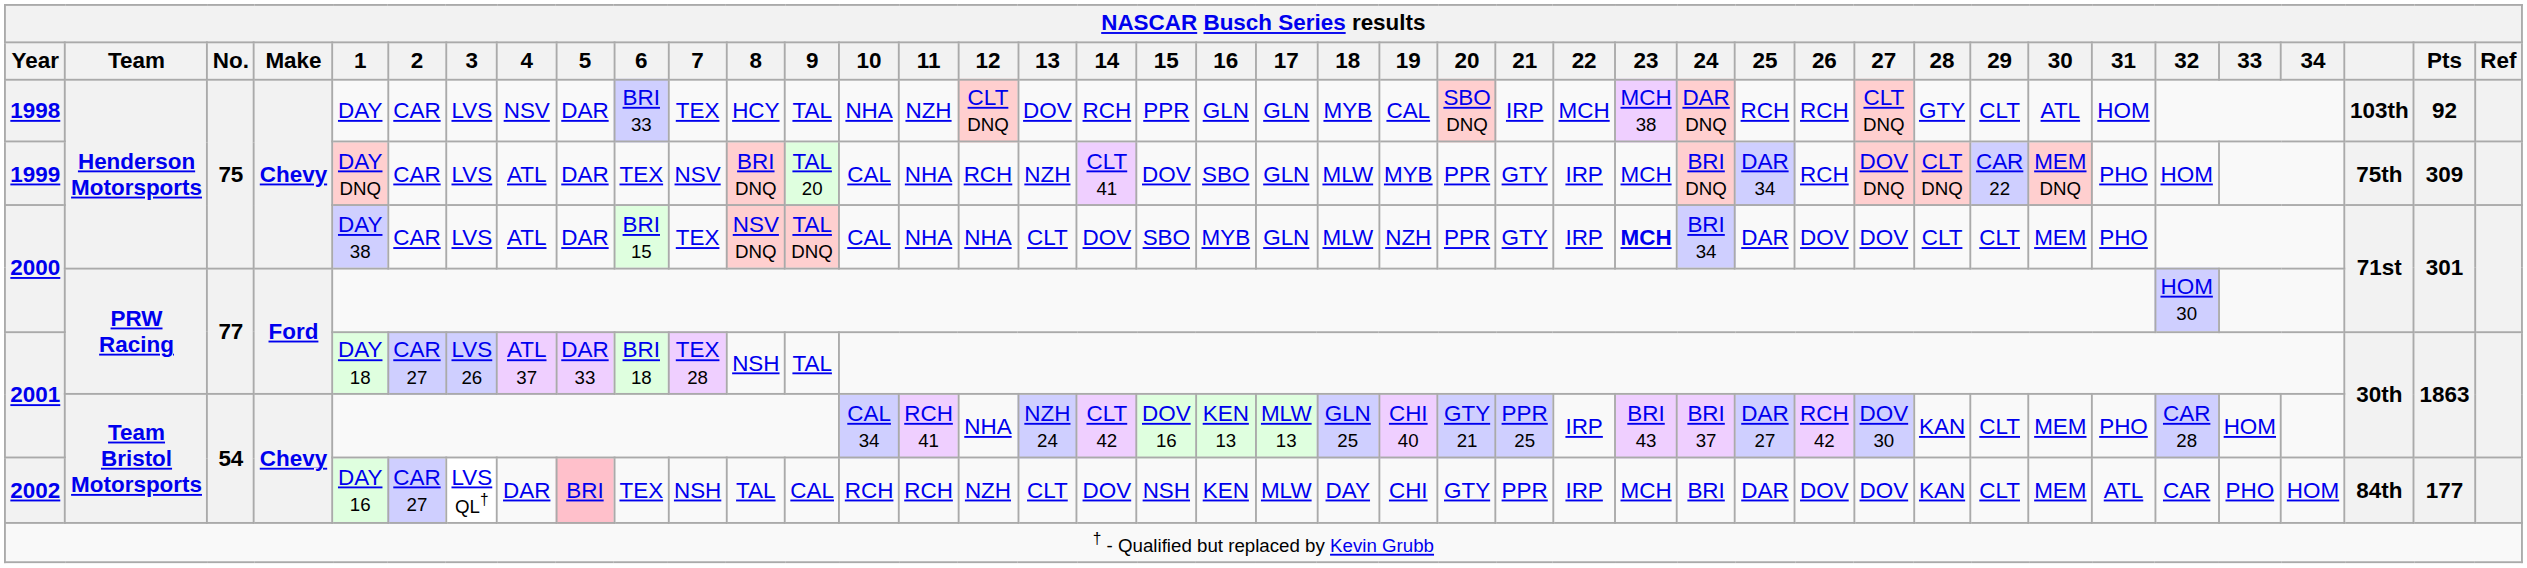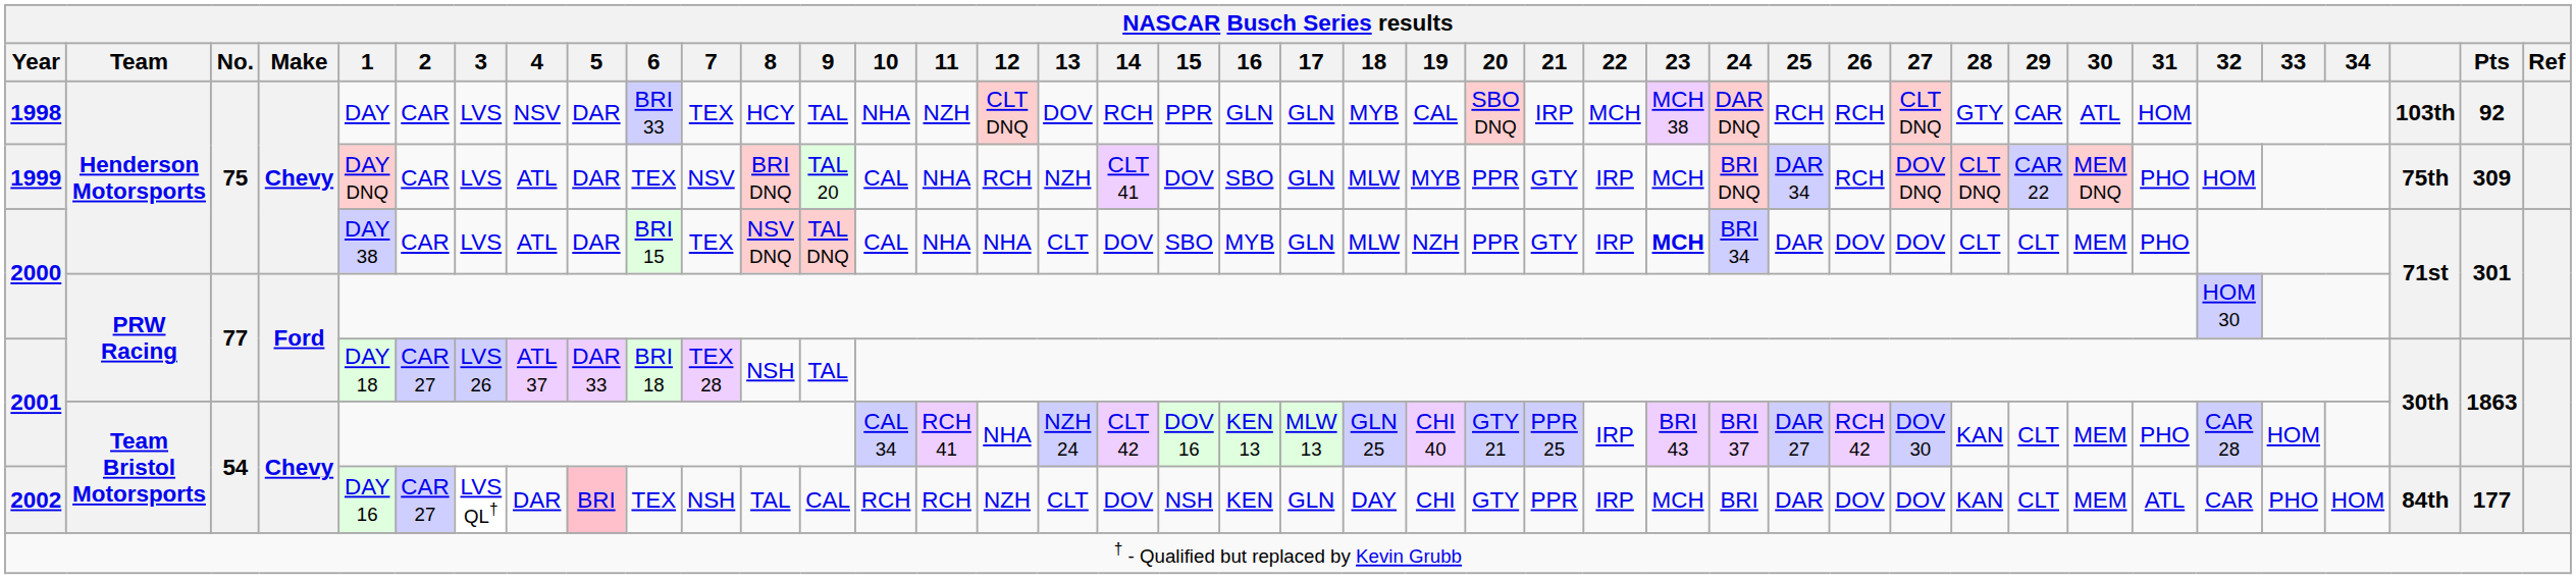 <table class="wikitable" style="text-align:center; font-size:75%">
 <tr>
 <th colspan=42><a href='#'>NASCAR</a> <a href='#'>Busch Series</a> results</th>
 </tr>
 <tr>
 <th>Year</th>
 <th>Team</th>
 <th>No.</th>
 <th>Make</th>
 <th>1</th>
 <th>2</th>
 <th>3</th>
 <th>4</th>
 <th>5</th>
 <th>6</th>
 <th>7</th>
 <th>8</th>
 <th>9</th>
 <th>10</th>
 <th>11</th>
 <th>12</th>
 <th>13</th>
 <th>14</th>
 <th>15</th>
 <th>16</th>
 <th>17</th>
 <th>18</th>
 <th>19</th>
 <th>20</th>
 <th>21</th>
 <th>22</th>
 <th>23</th>
 <th>24</th>
 <th>25</th>
 <th>26</th>
 <th>27</th>
 <th>28</th>
 <th>29</th>
 <th>30</th>
 <th>31</th>
 <th>32</th>
 <th>33</th>
 <th>34</th>
 <th></th>
 <th>Pts</th>
 <th>Ref</th>
 </tr>
 <tr>
 <th><a href='#'>1998</a></th>
 <th rowspan=3><a href='#'>Henderson Motorsports</a></th>
 <th rowspan=3>75</th>
 <th rowspan=3><a href='#'>Chevy</a></th>
 <td><a href='#'>DAY</a></td>
 <td><a href='#'>CAR</a></td>
 <td><a href='#'>LVS</a></td>
 <td><a href='#'>NSV</a></td>
 <td><a href='#'>DAR</a></td>
 <td style="background:#CFCFFF;"><a href='#'>BRI</a><br><small>33</small></td>
 <td><a href='#'>TEX</a></td>
 <td><a href='#'>HCY</a></td>
 <td><a href='#'>TAL</a></td>
 <td><a href='#'>NHA</a></td>
 <td><a href='#'>NZH</a></td>
 <td style="background:#FFCFCF;"><a href='#'>CLT</a><br><small>DNQ</small></td>
 <td><a href='#'>DOV</a></td>
 <td><a href='#'>RCH</a></td>
 <td><a href='#'>PPR</a></td>
 <td><a href='#'>GLN</a></td>
 <td><a href='#'>GLN</a></td>
 <td><a href='#'>MYB</a></td>
 <td><a href='#'>CAL</a></td>
 <td style="background:#FFCFCF;"><a href='#'>SBO</a><br><small>DNQ</small></td>
 <td><a href='#'>IRP</a></td>
 <td><a href='#'>MCH</a></td>
 <td style="background:#EFCFFF;"><a href='#'>MCH</a><br><small>38</small></td>
 <td style="background:#FFCFCF;"><a href='#'>DAR</a><br><small>DNQ</small></td>
 <td><a href='#'>RCH</a></td>
 <td><a href='#'>RCH</a></td>
 <td style="background:#FFCFCF;"><a href='#'>CLT</a><br><small>DNQ</small></td>
 <td><a href='#'>GTY</a></td>
-<td><a href='#'>CLT</a></td>
+<td><a href='#'>CAR</a></td>
 <td><a href='#'>ATL</a></td>
 <td><a href='#'>HOM</a></td>
 <td colspan=3></td>
 <th>103th</th>
 <th>92</th>
 <th></th>
 </tr>
 <tr>
 <th><a href='#'>1999</a></th>
 <td style="background:#FFCFCF;"><a href='#'>DAY</a><br><small>DNQ</small></td>
 <td><a href='#'>CAR</a></td>
 <td><a href='#'>LVS</a></td>
 <td><a href='#'>ATL</a></td>
 <td><a href='#'>DAR</a></td>
 <td><a href='#'>TEX</a></td>
 <td><a href='#'>NSV</a></td>
 <td style="background:#FFCFCF;"><a href='#'>BRI</a><br><small>DNQ</small></td>
 <td style="background:#DFFFDF;"><a href='#'>TAL</a><br><small>20</small></td>
 <td><a href='#'>CAL</a></td>
 <td><a href='#'>NHA</a></td>
 <td><a href='#'>RCH</a></td>
 <td><a href='#'>NZH</a></td>
 <td style="background:#EFCFFF;"><a href='#'>CLT</a><br><small>41</small></td>
 <td><a href='#'>DOV</a></td>
 <td><a href='#'>SBO</a></td>
 <td><a href='#'>GLN</a></td>
 <td><a href='#'>MLW</a></td>
 <td><a href='#'>MYB</a></td>
 <td><a href='#'>PPR</a></td>
 <td><a href='#'>GTY</a></td>
 <td><a href='#'>IRP</a></td>
 <td><a href='#'>MCH</a></td>
 <td style="background:#FFCFCF;"><a href='#'>BRI</a><br><small>DNQ</small></td>
 <td style="background:#CFCFFF;"><a href='#'>DAR</a><br><small>34</small></td>
 <td><a href='#'>RCH</a></td>
 <td style="background:#FFCFCF;"><a href='#'>DOV</a><br><small>DNQ</small></td>
 <td style="background:#FFCFCF;"><a href='#'>CLT</a><br><small>DNQ</small></td>
 <td style="background:#CFCFFF;"><a href='#'>CAR</a><br><small>22</small></td>
 <td style="background:#FFCFCF;"><a href='#'>MEM</a><br><small>DNQ</small></td>
 <td><a href='#'>PHO</a></td>
 <td><a href='#'>HOM</a></td>
 <td colspan=2></td>
 <th>75th</th>
 <th>309</th>
 <th></th>
 </tr>
 <tr>
 <th rowspan=2><a href='#'>2000</a></th>
 <td style="background:#CFCFFF;"><a href='#'>DAY</a><br><small>38</small></td>
 <td><a href='#'>CAR</a></td>
 <td><a href='#'>LVS</a></td>
 <td><a href='#'>ATL</a></td>
 <td><a href='#'>DAR</a></td>
 <td style="background:#DFFFDF;"><a href='#'>BRI</a><br><small>15</small></td>
 <td><a href='#'>TEX</a></td>
 <td style="background:#FFCFCF;"><a href='#'>NSV</a><br><small>DNQ</small></td>
 <td style="background:#FFCFCF;"><a href='#'>TAL</a><br><small>DNQ</small></td>
 <td><a href='#'>CAL</a></td>
 <td><a href='#'>NHA</a></td>
 <td><a href='#'>NHA</a></td>
 <td><a href='#'>CLT</a></td>
 <td><a href='#'>DOV</a></td>
 <td><a href='#'>SBO</a></td>
 <td><a href='#'>MYB</a></td>
 <td><a href='#'>GLN</a></td>
 <td><a href='#'>MLW</a></td>
 <td><a href='#'>NZH</a></td>
 <td><a href='#'>PPR</a></td>
 <td><a href='#'>GTY</a></td>
 <td><a href='#'>IRP</a></td>
 <td><strong><a href='#'>MCH</a></strong></td>
 <td style="background:#CFCFFF;"><a href='#'>BRI</a><br><small>34</small></td>
 <td><a href='#'>DAR</a></td>
 <td><a href='#'>DOV</a></td>
 <td><a href='#'>DOV</a></td>
 <td><a href='#'>CLT</a></td>
 <td><a href='#'>CLT</a></td>
 <td><a href='#'>MEM</a></td>
 <td><a href='#'>PHO</a></td>
 <td colspan=3></td>
 <th rowspan=2>71st</th>
 <th rowspan=2>301</th>
 <th rowspan=2></th>
 </tr>
 <tr>
 <th rowspan=2><a href='#'>PRW Racing</a></th>
 <th rowspan=2>77</th>
 <th rowspan=2><a href='#'>Ford</a></th>
 <td colspan=31></td>
 <td style="background:#CFCFFF;"><a href='#'>HOM</a><br><small>30</small></td>
 <td colspan=2></td>
 </tr>
 <tr>
 <th rowspan=2><a href='#'>2001</a></th>
 <td style="background:#DFFFDF;"><a href='#'>DAY</a><br><small>18</small></td>
 <td style="background:#CFCFFF;"><a href='#'>CAR</a><br><small>27</small></td>
 <td style="background:#CFCFFF;"><a href='#'>LVS</a><br><small>26</small></td>
 <td style="background:#EFCFFF;"><a href='#'>ATL</a><br><small>37</small></td>
 <td style="background:#EFCFFF;"><a href='#'>DAR</a><br><small>33</small></td>
 <td style="background:#DFFFDF;"><a href='#'>BRI</a><br><small>18</small></td>
 <td style="background:#EFCFFF;"><a href='#'>TEX</a><br><small>28</small></td>
 <td><a href='#'>NSH</a></td>
 <td><a href='#'>TAL</a></td>
 <td colspan=25></td>
 <th rowspan=2>30th</th>
 <th rowspan=2>1863</th>
 <th rowspan=2></th>
 </tr>
 <tr>
 <th rowspan=2><a href='#'>Team Bristol Motorsports</a></th>
 <th rowspan=2>54</th>
 <th rowspan=2><a href='#'>Chevy</a></th>
 <td colspan=9></td>
 <td style="background:#CFCFFF;"><a href='#'>CAL</a><br><small>34</small></td>
 <td style="background:#EFCFFF;"><a href='#'>RCH</a><br><small>41</small></td>
 <td><a href='#'>NHA</a></td>
 <td style="background:#CFCFFF;"><a href='#'>NZH</a><br><small>24</small></td>
 <td style="background:#EFCFFF;"><a href='#'>CLT</a><br><small>42</small></td>
 <td style="background:#DFFFDF;"><a href='#'>DOV</a><br><small>16</small></td>
 <td style="background:#DFFFDF;"><a href='#'>KEN</a><br><small>13</small></td>
 <td style="background:#DFFFDF;"><a href='#'>MLW</a><br><small>13</small></td>
 <td style="background:#CFCFFF;"><a href='#'>GLN</a><br><small>25</small></td>
 <td style="background:#EFCFFF;"><a href='#'>CHI</a><br><small>40</small></td>
 <td style="background:#CFCFFF;"><a href='#'>GTY</a><br><small>21</small></td>
 <td style="background:#CFCFFF;"><a href='#'>PPR</a><br><small>25</small></td>
 <td><a href='#'>IRP</a></td>
 <td style="background:#EFCFFF;"><a href='#'>BRI</a><br><small>43</small></td>
 <td style="background:#EFCFFF;"><a href='#'>BRI</a><br><small>37</small></td>
 <td style="background:#CFCFFF;"><a href='#'>DAR</a><br><small>27</small></td>
 <td style="background:#EFCFFF;"><a href='#'>RCH</a><br><small>42</small></td>
 <td style="background:#CFCFFF;"><a href='#'>DOV</a><br><small>30</small></td>
 <td><a href='#'>KAN</a></td>
 <td><a href='#'>CLT</a></td>
 <td><a href='#'>MEM</a></td>
 <td><a href='#'>PHO</a></td>
 <td style="background:#CFCFFF;"><a href='#'>CAR</a><br><small>28</small></td>
 <td><a href='#'>HOM</a></td>
 <td></td>
 </tr>
 <tr>
 <th><a href='#'>2002</a></th>
 <td style="background:#DFFFDF;"><a href='#'>DAY</a><br><small>16</small></td>
 <td style="background:#CFCFFF;"><a href='#'>CAR</a><br><small>27</small></td>
 <td style="background:#FFFFFF;"><a href='#'>LVS</a><br><small>QL<sup>†</sup></small></td>
 <td><a href='#'>DAR</a></td>
 <td style="background: pink;"><a href='#'>BRI</a></td>
 <td><a href='#'>TEX</a></td>
 <td><a href='#'>NSH</a></td>
 <td><a href='#'>TAL</a></td>
 <td><a href='#'>CAL</a></td>
 <td><a href='#'>RCH</a></td>
 <td><a href='#'>RCH</a></td>
 <td><a href='#'>NZH</a></td>
 <td><a href='#'>CLT</a></td>
 <td><a href='#'>DOV</a></td>
 <td><a href='#'>NSH</a></td>
 <td><a href='#'>KEN</a></td>
-<td><a href='#'>MLW</a></td>
+<td><a href='#'>GLN</a></td>
 <td><a href='#'>DAY</a></td>
 <td><a href='#'>CHI</a></td>
 <td><a href='#'>GTY</a></td>
 <td><a href='#'>PPR</a></td>
 <td><a href='#'>IRP</a></td>
 <td><a href='#'>MCH</a></td>
 <td><a href='#'>BRI</a></td>
 <td><a href='#'>DAR</a></td>
 <td><a href='#'>DOV</a></td>
 <td><a href='#'>DOV</a></td>
 <td><a href='#'>KAN</a></td>
 <td><a href='#'>CLT</a></td>
 <td><a href='#'>MEM</a></td>
 <td><a href='#'>ATL</a></td>
 <td><a href='#'>CAR</a></td>
 <td><a href='#'>PHO</a></td>
 <td><a href='#'>HOM</a></td>
 <th>84th</th>
 <th>177</th>
 <th></th>
 </tr>
 <tr>
 <td colspan=41><small><sup>†</sup> - Qualified but replaced by <a href='#'>Kevin Grubb</a></small></td>
 </tr>
 </table>
